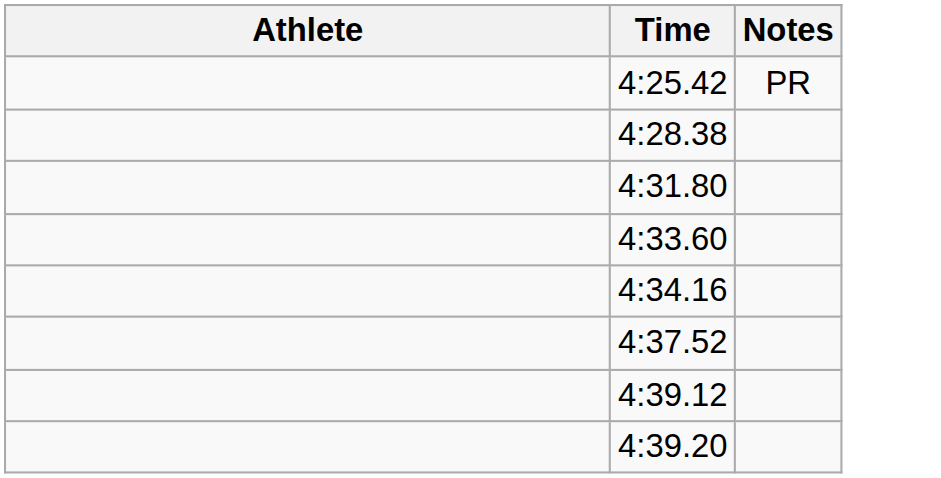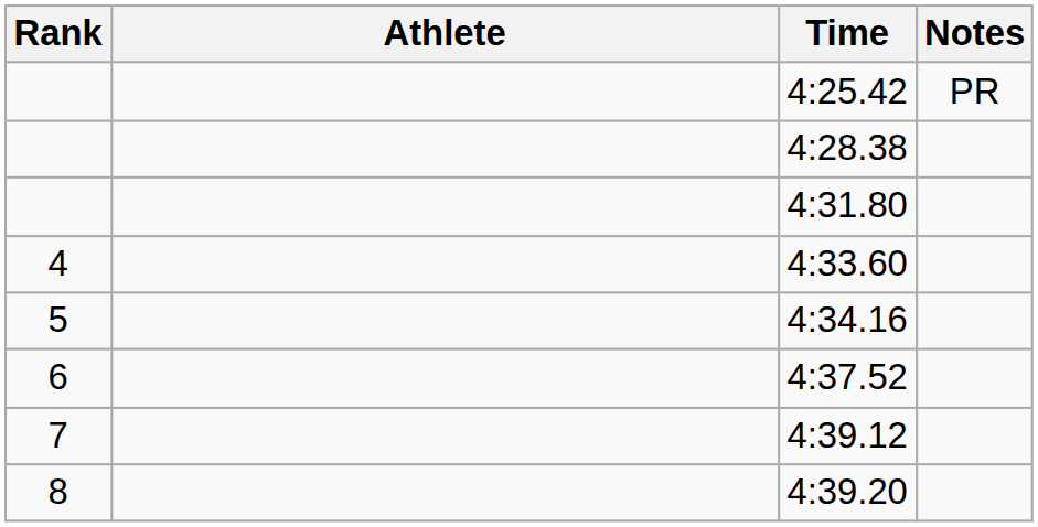 <table class="wikitable" style="text-align:center">
 <tr>
+<th>Rank</th>
 <th Style="width:18em">Athlete</th>
 <th>Time</th>
 <th>Notes</th>
 </tr>
 <tr>
+<td></td>
 <td style="text-align:left"></td>
 <td>4:25.42</td>
 <td>PR</td>
 </tr>
 <tr>
+<td></td>
 <td style="text-align:left"></td>
 <td>4:28.38</td>
 <td></td>
 </tr>
 <tr>
+<td></td>
 <td style="text-align:left"></td>
 <td>4:31.80</td>
 <td></td>
 </tr>
 <tr>
+<td>4</td>
 <td style="text-align:left"></td>
 <td>4:33.60</td>
 <td></td>
 </tr>
 <tr>
+<td>5</td>
 <td style="text-align:left"></td>
 <td>4:34.16</td>
 <td></td>
 </tr>
 <tr>
+<td>6</td>
 <td style="text-align:left"></td>
 <td>4:37.52</td>
 <td></td>
 </tr>
 <tr>
+<td>7</td>
 <td style="text-align:left"></td>
 <td>4:39.12</td>
 <td></td>
 </tr>
 <tr>
+<td>8</td>
 <td style="text-align:left"></td>
 <td>4:39.20</td>
 <td></td>
 </tr>
 </table>
